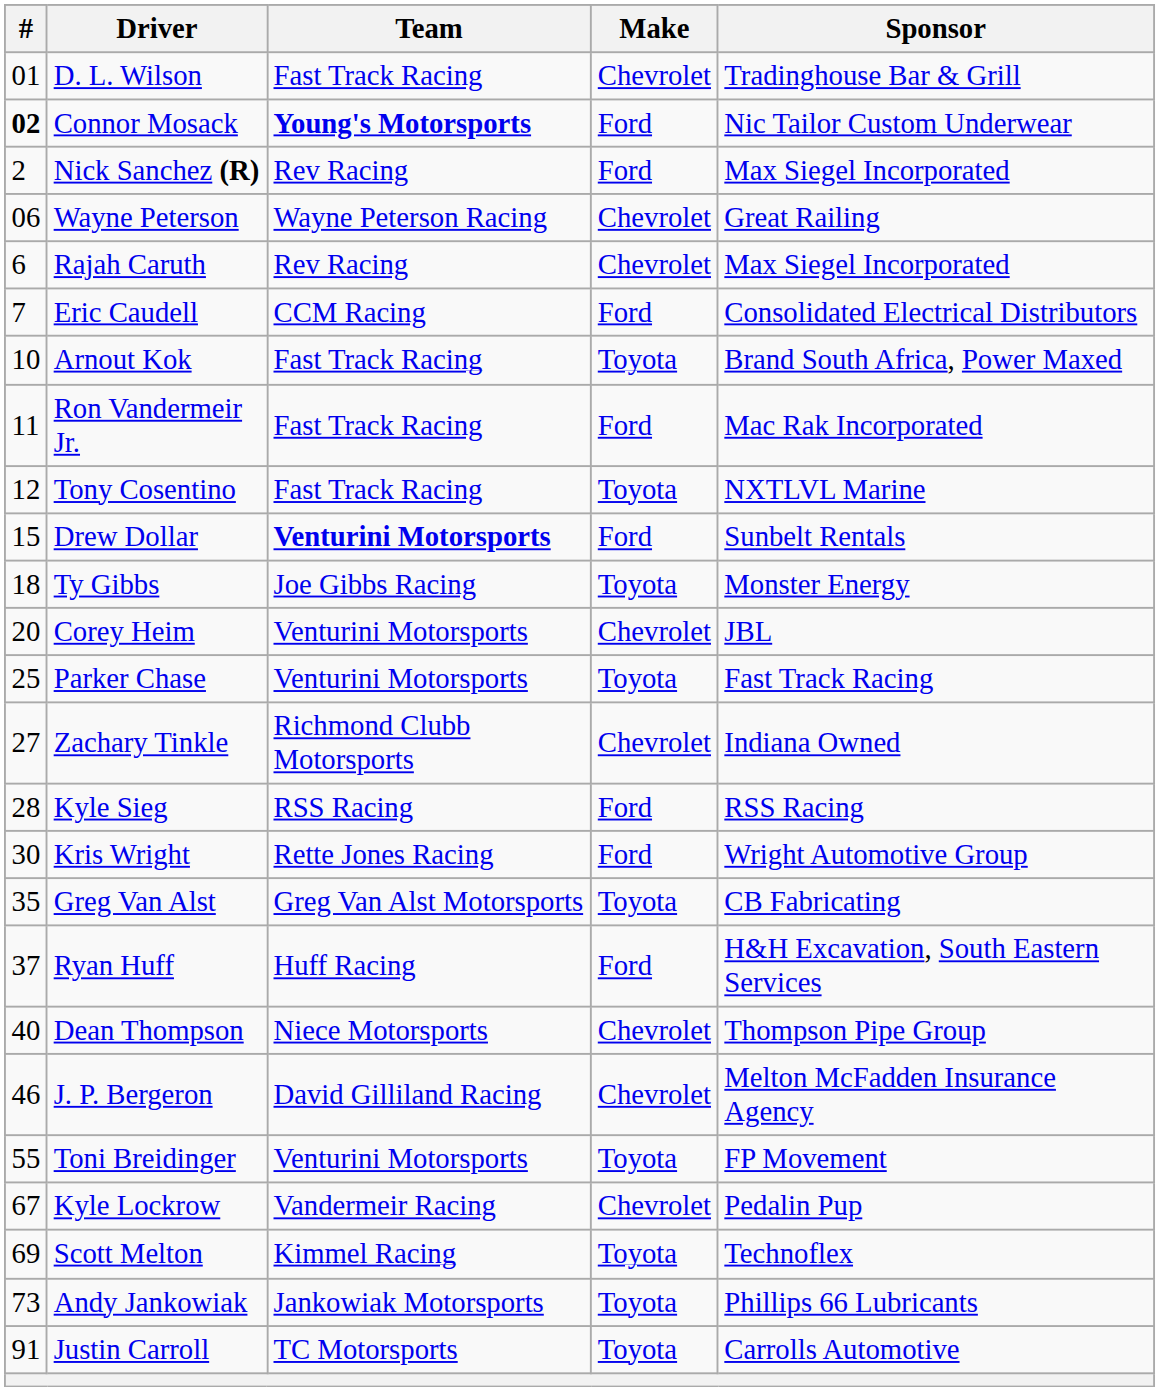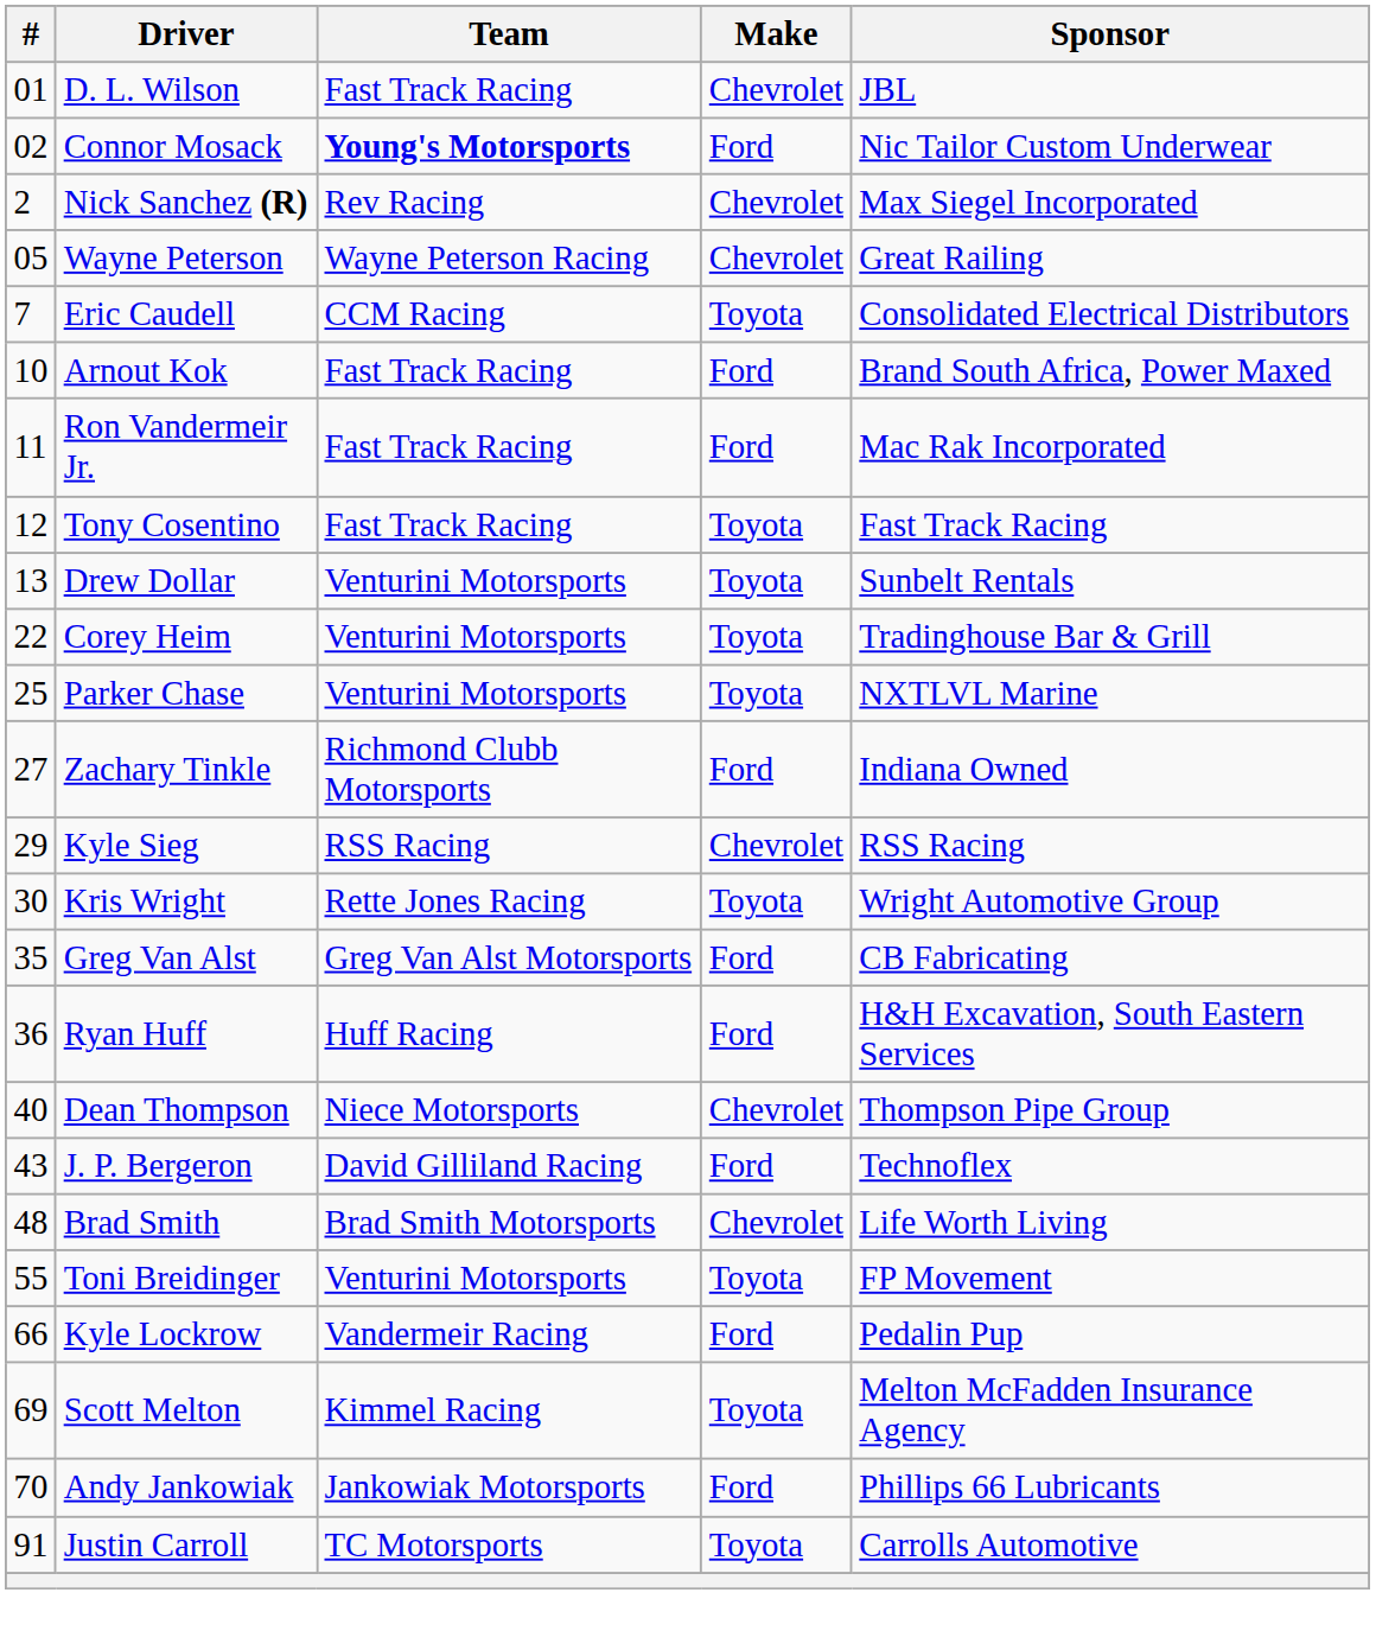 <table class="wikitable" style="font-size:95%">
 <tr>
 <th>#</th>
 <th>Driver</th>
 <th>Team</th>
 <th>Make</th>
 <th>Sponsor</th>
 </tr>
 <tr>
 <td>01</td>
 <td><a href='#'>D. L. Wilson</a></td>
 <td><a href='#'>Fast Track Racing</a></td>
 <td><a href='#'>Chevrolet</a></td>
-<td><a href='#'>Tradinghouse Bar & Grill</a></td>
+<td><a href='#'>JBL</a></td>
 </tr>
 <tr>
-<td><strong>02</strong></td>
+<td>02</td>
 <td><a href='#'>Connor Mosack</a></td>
 <td><strong><a href='#'>Young's Motorsports</a></strong></td>
 <td><a href='#'>Ford</a></td>
 <td><a href='#'>Nic Tailor Custom Underwear</a></td>
 </tr>
 <tr>
 <td>2</td>
 <td><a href='#'>Nick Sanchez</a> <strong>(R)</strong></td>
 <td><a href='#'>Rev Racing</a></td>
-<td><a href='#'>Ford</a></td>
+<td><a href='#'>Chevrolet</a></td>
 <td><a href='#'>Max Siegel Incorporated</a></td>
 </tr>
 <tr>
-<td>06</td>
+<td>05</td>
 <td><a href='#'>Wayne Peterson</a></td>
 <td><a href='#'>Wayne Peterson Racing</a></td>
 <td><a href='#'>Chevrolet</a></td>
 <td><a href='#'>Great Railing</a></td>
 </tr>
 <tr>
-<td>6</td>
-<td><a href='#'>Rajah Caruth</a></td>
-<td><a href='#'>Rev Racing</a></td>
-<td><a href='#'>Chevrolet</a></td>
-<td><a href='#'>Max Siegel Incorporated</a></td>
-</tr>
-<tr>
 <td>7</td>
 <td><a href='#'>Eric Caudell</a></td>
 <td><a href='#'>CCM Racing</a></td>
-<td><a href='#'>Ford</a></td>
+<td><a href='#'>Toyota</a></td>
 <td><a href='#'>Consolidated Electrical Distributors</a></td>
 </tr>
 <tr>
 <td>10</td>
 <td><a href='#'>Arnout Kok</a></td>
 <td><a href='#'>Fast Track Racing</a></td>
-<td><a href='#'>Toyota</a></td>
+<td><a href='#'>Ford</a></td>
 <td><a href='#'>Brand South Africa</a>, <a href='#'>Power Maxed</a></td>
 </tr>
 <tr>
 <td>11</td>
 <td><a href='#'>Ron Vandermeir Jr.</a></td>
 <td><a href='#'>Fast Track Racing</a></td>
 <td><a href='#'>Ford</a></td>
 <td><a href='#'>Mac Rak Incorporated</a></td>
 </tr>
 <tr>
 <td>12</td>
 <td><a href='#'>Tony Cosentino</a></td>
 <td><a href='#'>Fast Track Racing</a></td>
 <td><a href='#'>Toyota</a></td>
-<td><a href='#'>NXTLVL Marine</a></td>
+<td><a href='#'>Fast Track Racing</a></td>
 </tr>
 <tr>
-<td>15</td>
+<td>13</td>
 <td><a href='#'>Drew Dollar</a></td>
-<td><strong><a href='#'>Venturini Motorsports</a></strong></td>
-<td><a href='#'>Ford</a></td>
+<td><a href='#'>Venturini Motorsports</a></td>
+<td><a href='#'>Toyota</a></td>
 <td><a href='#'>Sunbelt Rentals</a></td>
 </tr>
 <tr>
-<td>18</td>
-<td><a href='#'>Ty Gibbs</a></td>
-<td><a href='#'>Joe Gibbs Racing</a></td>
-<td><a href='#'>Toyota</a></td>
-<td><a href='#'>Monster Energy</a></td>
-</tr>
-<tr>
-<td>20</td>
+<td>22</td>
 <td><a href='#'>Corey Heim</a></td>
 <td><a href='#'>Venturini Motorsports</a></td>
-<td><a href='#'>Chevrolet</a></td>
-<td><a href='#'>JBL</a></td>
+<td><a href='#'>Toyota</a></td>
+<td><a href='#'>Tradinghouse Bar & Grill</a></td>
 </tr>
 <tr>
 <td>25</td>
 <td><a href='#'>Parker Chase</a></td>
 <td><a href='#'>Venturini Motorsports</a></td>
 <td><a href='#'>Toyota</a></td>
-<td><a href='#'>Fast Track Racing</a></td>
+<td><a href='#'>NXTLVL Marine</a></td>
 </tr>
 <tr>
 <td>27</td>
 <td><a href='#'>Zachary Tinkle</a></td>
 <td><a href='#'>Richmond Clubb Motorsports</a></td>
-<td><a href='#'>Chevrolet</a></td>
+<td><a href='#'>Ford</a></td>
 <td><a href='#'>Indiana Owned</a></td>
 </tr>
 <tr>
-<td>28</td>
+<td>29</td>
 <td><a href='#'>Kyle Sieg</a></td>
 <td><a href='#'>RSS Racing</a></td>
-<td><a href='#'>Ford</a></td>
+<td><a href='#'>Chevrolet</a></td>
 <td><a href='#'>RSS Racing</a></td>
 </tr>
 <tr>
 <td>30</td>
 <td><a href='#'>Kris Wright</a></td>
 <td><a href='#'>Rette Jones Racing</a></td>
-<td><a href='#'>Ford</a></td>
+<td><a href='#'>Toyota</a></td>
 <td><a href='#'>Wright Automotive Group</a></td>
 </tr>
 <tr>
 <td>35</td>
 <td><a href='#'>Greg Van Alst</a></td>
 <td><a href='#'>Greg Van Alst Motorsports</a></td>
-<td><a href='#'>Toyota</a></td>
+<td><a href='#'>Ford</a></td>
 <td><a href='#'>CB Fabricating</a></td>
 </tr>
 <tr>
-<td>37</td>
+<td>36</td>
 <td><a href='#'>Ryan Huff</a></td>
 <td><a href='#'>Huff Racing</a></td>
 <td><a href='#'>Ford</a></td>
 <td><a href='#'>H&H Excavation</a>, <a href='#'>South Eastern Services</a></td>
 </tr>
 <tr>
 <td>40</td>
 <td><a href='#'>Dean Thompson</a></td>
 <td><a href='#'>Niece Motorsports</a></td>
 <td><a href='#'>Chevrolet</a></td>
 <td><a href='#'>Thompson Pipe Group</a></td>
 </tr>
 <tr>
-<td>46</td>
+<td>43</td>
 <td><a href='#'>J. P. Bergeron</a></td>
 <td><a href='#'>David Gilliland Racing</a></td>
+<td><a href='#'>Ford</a></td>
+<td><a href='#'>Technoflex</a></td>
+</tr>
+<tr>
+<td>48</td>
+<td><a href='#'>Brad Smith</a></td>
+<td><a href='#'>Brad Smith Motorsports</a></td>
 <td><a href='#'>Chevrolet</a></td>
-<td><a href='#'>Melton McFadden Insurance Agency</a></td>
+<td><a href='#'>Life Worth Living</a></td>
 </tr>
 <tr>
 <td>55</td>
 <td><a href='#'>Toni Breidinger</a></td>
 <td><a href='#'>Venturini Motorsports</a></td>
 <td><a href='#'>Toyota</a></td>
 <td><a href='#'>FP Movement</a></td>
 </tr>
 <tr>
-<td>67</td>
+<td>66</td>
 <td><a href='#'>Kyle Lockrow</a></td>
 <td><a href='#'>Vandermeir Racing</a></td>
-<td><a href='#'>Chevrolet</a></td>
+<td><a href='#'>Ford</a></td>
 <td><a href='#'>Pedalin Pup</a></td>
 </tr>
 <tr>
 <td>69</td>
 <td><a href='#'>Scott Melton</a></td>
 <td><a href='#'>Kimmel Racing</a></td>
 <td><a href='#'>Toyota</a></td>
-<td><a href='#'>Technoflex</a></td>
+<td><a href='#'>Melton McFadden Insurance Agency</a></td>
 </tr>
 <tr>
-<td>73</td>
+<td>70</td>
 <td><a href='#'>Andy Jankowiak</a></td>
 <td><a href='#'>Jankowiak Motorsports</a></td>
-<td><a href='#'>Toyota</a></td>
+<td><a href='#'>Ford</a></td>
 <td><a href='#'>Phillips 66 Lubricants</a></td>
 </tr>
 <tr>
 <td>91</td>
 <td><a href='#'>Justin Carroll</a></td>
 <td><a href='#'>TC Motorsports</a></td>
 <td><a href='#'>Toyota</a></td>
 <td><a href='#'>Carrolls Automotive</a></td>
 </tr>
 <tr>
 <th colspan="5"></th>
 </tr>
 </table>
